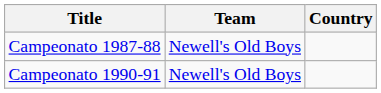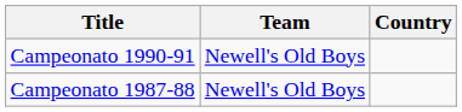 <table class="wikitable" style="text-align:center;">
 <tr>
 <th>Title</th>
 <th>Team</th>
 <th>Country</th>
 </tr>
 <tr>
+<td><a href='#'>Campeonato 1990-91</a></td>
+<td><a href='#'>Newell's Old Boys</a></td>
+<td></td>
+</tr>
+<tr>
 <td><a href='#'>Campeonato 1987-88</a></td>
 <td><a href='#'>Newell's Old Boys</a></td>
 <td></td>
 </tr>
-<tr>
-<td><a href='#'>Campeonato 1990-91</a></td>
-<td><a href='#'>Newell's Old Boys</a></td>
-<td></td>
-</tr>
 </table>
